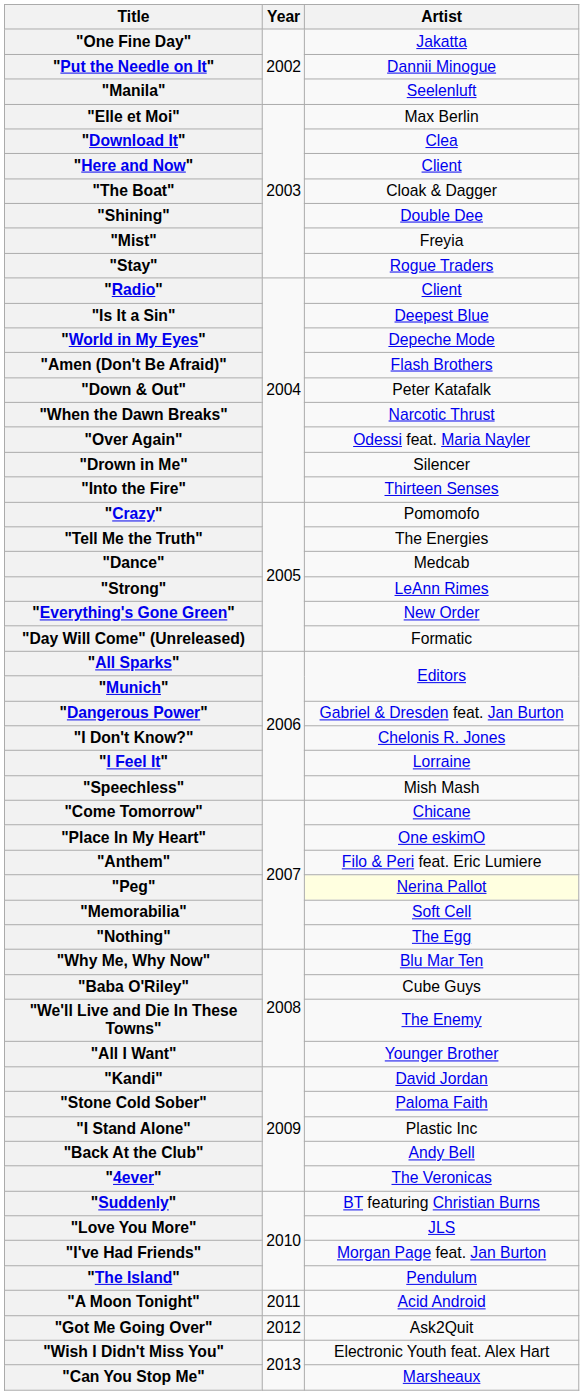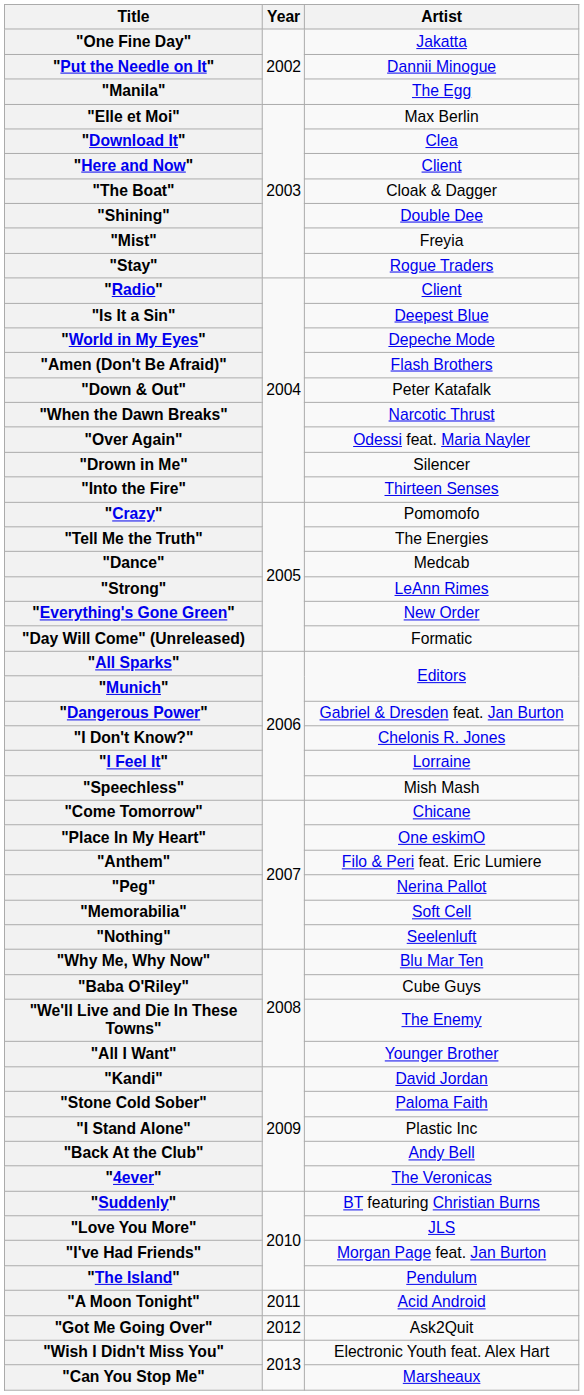 <table class="wikitable plainrowheaders" style="text-align:center;">
 <tr>
 <th scope="col" style="width:16em;">Title</th>
 <th scope="col">Year</th>
 <th scope="col" style="width:17em;">Artist</th>
 </tr>
 <tr>
 <th scope="row">"One Fine Day"</th>
 <td rowspan="3">2002</td>
 <td><a href='#'>Jakatta</a></td>
 </tr>
 <tr>
 <th scope="row">"<a href='#'>Put the Needle on It</a>"</th>
 <td><a href='#'>Dannii Minogue</a></td>
 </tr>
 <tr>
 <th scope="row">"Manila"</th>
-<td><a href='#'>Seelenluft</a></td>
+<td><a href='#'>The Egg</a></td>
 </tr>
 <tr>
 <th scope="row">"Elle et Moi"</th>
 <td rowspan="7">2003</td>
 <td>Max Berlin</td>
 </tr>
 <tr>
 <th scope="row">"<a href='#'>Download It</a>"</th>
 <td><a href='#'>Clea</a></td>
 </tr>
 <tr>
 <th scope="row">"<a href='#'>Here and Now</a>"</th>
 <td><a href='#'>Client</a></td>
 </tr>
 <tr>
 <th scope="row">"The Boat"</th>
 <td>Cloak & Dagger</td>
 </tr>
 <tr>
 <th scope="row">"Shining"</th>
 <td><a href='#'>Double Dee</a></td>
 </tr>
 <tr>
 <th scope="row">"Mist"</th>
 <td>Freyia</td>
 </tr>
 <tr>
 <th scope="row">"Stay"</th>
 <td><a href='#'>Rogue Traders</a></td>
 </tr>
 <tr>
 <th scope="row">"<a href='#'>Radio</a>"</th>
 <td rowspan="9">2004</td>
 <td><a href='#'>Client</a></td>
 </tr>
 <tr>
 <th scope="row">"Is It a Sin"</th>
 <td><a href='#'>Deepest Blue</a></td>
 </tr>
 <tr>
 <th scope="row">"<a href='#'>World in My Eyes</a>"</th>
 <td><a href='#'>Depeche Mode</a></td>
 </tr>
 <tr>
 <th scope="row">"Amen (Don't Be Afraid)"</th>
 <td><a href='#'>Flash Brothers</a></td>
 </tr>
 <tr>
 <th scope="row">"Down & Out"</th>
 <td>Peter Katafalk</td>
 </tr>
 <tr>
 <th scope="row">"When the Dawn Breaks"</th>
 <td><a href='#'>Narcotic Thrust</a></td>
 </tr>
 <tr>
 <th scope="row">"Over Again"</th>
 <td><a href='#'>Odessi</a> feat. <a href='#'>Maria Nayler</a></td>
 </tr>
 <tr>
 <th scope="row">"Drown in Me"</th>
 <td>Silencer</td>
 </tr>
 <tr>
 <th scope="row">"Into the Fire"</th>
 <td><a href='#'>Thirteen Senses</a></td>
 </tr>
 <tr>
 <th scope="row">"<a href='#'>Crazy</a>"</th>
 <td rowspan="6">2005</td>
 <td>Pomomofo</td>
 </tr>
 <tr>
 <th scope="row">"Tell Me the Truth"</th>
 <td>The Energies</td>
 </tr>
 <tr>
 <th scope="row">"Dance"</th>
 <td>Medcab</td>
 </tr>
 <tr>
 <th scope="row">"Strong"</th>
 <td><a href='#'>LeAnn Rimes</a></td>
 </tr>
 <tr>
 <th scope="row">"<a href='#'>Everything's Gone Green</a>"</th>
 <td><a href='#'>New Order</a></td>
 </tr>
 <tr>
 <th scope="row">"Day Will Come" (Unreleased)</th>
 <td>Formatic</td>
 </tr>
 <tr>
 <th scope="row">"<a href='#'>All Sparks</a>"</th>
 <td rowspan="6">2006</td>
 <td rowspan="2"><a href='#'>Editors</a></td>
 </tr>
 <tr>
 <th scope="row">"<a href='#'>Munich</a>"</th>
 </tr>
 <tr>
 <th scope="row">"<a href='#'>Dangerous Power</a>"</th>
 <td><a href='#'>Gabriel & Dresden</a> feat. <a href='#'>Jan Burton</a></td>
 </tr>
 <tr>
 <th scope="row">"I Don't Know?"</th>
 <td><a href='#'>Chelonis R. Jones</a></td>
 </tr>
 <tr>
 <th scope="row">"<a href='#'>I Feel It</a>"</th>
 <td><a href='#'>Lorraine</a></td>
 </tr>
 <tr>
 <th scope="row">"Speechless"</th>
 <td>Mish Mash</td>
 </tr>
 <tr>
 <th scope="row">"Come Tomorrow"</th>
 <td rowspan="6">2007</td>
 <td><a href='#'>Chicane</a></td>
 </tr>
 <tr>
 <th scope="row">"Place In My Heart"</th>
 <td><a href='#'>One eskimO</a></td>
 </tr>
 <tr>
 <th scope="row">"Anthem"</th>
 <td><a href='#'>Filo & Peri</a> feat. Eric Lumiere</td>
 </tr>
 <tr>
 <th scope="row">"Peg"</th>
-<td style="background: lightyellow;"><a href='#'>Nerina Pallot</a></td>
+<td><a href='#'>Nerina Pallot</a></td>
 </tr>
 <tr>
 <th scope="row">"Memorabilia"</th>
 <td><a href='#'>Soft Cell</a></td>
 </tr>
 <tr>
 <th scope="row">"Nothing"</th>
-<td><a href='#'>The Egg</a></td>
+<td><a href='#'>Seelenluft</a></td>
 </tr>
 <tr>
 <th scope="row">"Why Me, Why Now"</th>
 <td rowspan="4">2008</td>
 <td><a href='#'>Blu Mar Ten</a></td>
 </tr>
 <tr>
 <th scope="row">"Baba O'Riley"</th>
 <td>Cube Guys</td>
 </tr>
 <tr>
 <th scope="row">"We'll Live and Die In These Towns"</th>
 <td><a href='#'>The Enemy</a></td>
 </tr>
 <tr>
 <th scope="row">"All I Want"</th>
 <td><a href='#'>Younger Brother</a></td>
 </tr>
 <tr>
 <th scope="row">"Kandi"</th>
 <td rowspan="5">2009</td>
 <td><a href='#'>David Jordan</a></td>
 </tr>
 <tr>
 <th scope="row">"Stone Cold Sober"</th>
 <td><a href='#'>Paloma Faith</a></td>
 </tr>
 <tr>
 <th scope="row">"I Stand Alone"</th>
 <td>Plastic Inc</td>
 </tr>
 <tr>
 <th scope="row">"Back At the Club"</th>
 <td><a href='#'>Andy Bell</a></td>
 </tr>
 <tr>
 <th scope="row">"<a href='#'>4ever</a>"</th>
 <td><a href='#'>The Veronicas</a></td>
 </tr>
 <tr>
 <th scope="row">"<a href='#'>Suddenly</a>"</th>
 <td rowspan="4">2010</td>
 <td><a href='#'>BT</a> featuring <a href='#'>Christian Burns</a></td>
 </tr>
 <tr>
 <th scope="row">"Love You More"</th>
 <td><a href='#'>JLS</a></td>
 </tr>
 <tr>
 <th scope="row">"I've Had Friends"</th>
 <td><a href='#'>Morgan Page</a> feat. <a href='#'>Jan Burton</a></td>
 </tr>
 <tr>
 <th scope="row">"<a href='#'>The Island</a>"</th>
 <td><a href='#'>Pendulum</a></td>
 </tr>
 <tr>
 <th scope="row">"A Moon Tonight"</th>
 <td>2011</td>
 <td><a href='#'>Acid Android</a></td>
 </tr>
 <tr>
 <th scope="row">"Got Me Going Over"</th>
 <td>2012</td>
 <td>Ask2Quit</td>
 </tr>
 <tr>
 <th scope="row">"Wish I Didn't Miss You"</th>
 <td rowspan="2">2013</td>
 <td>Electronic Youth feat. Alex Hart</td>
 </tr>
 <tr>
 <th scope="row">"Can You Stop Me"</th>
 <td><a href='#'>Marsheaux</a></td>
 </tr>
 </table>
